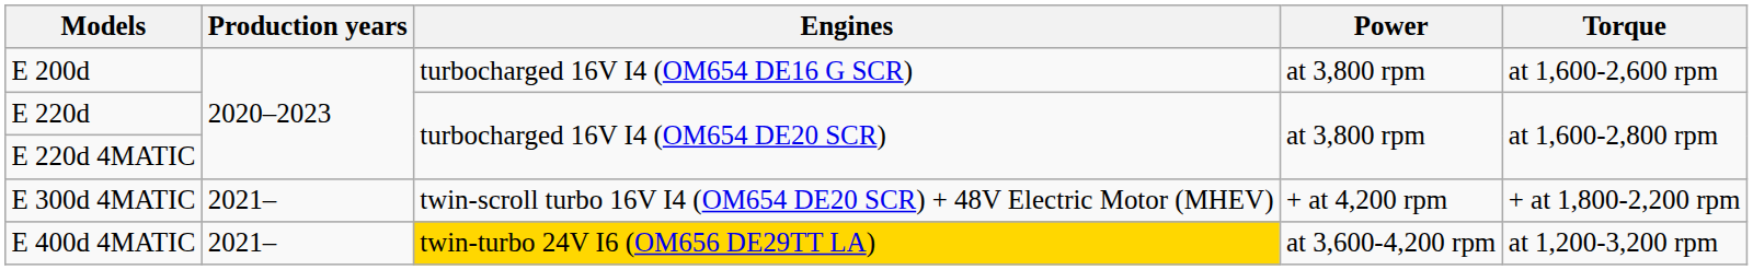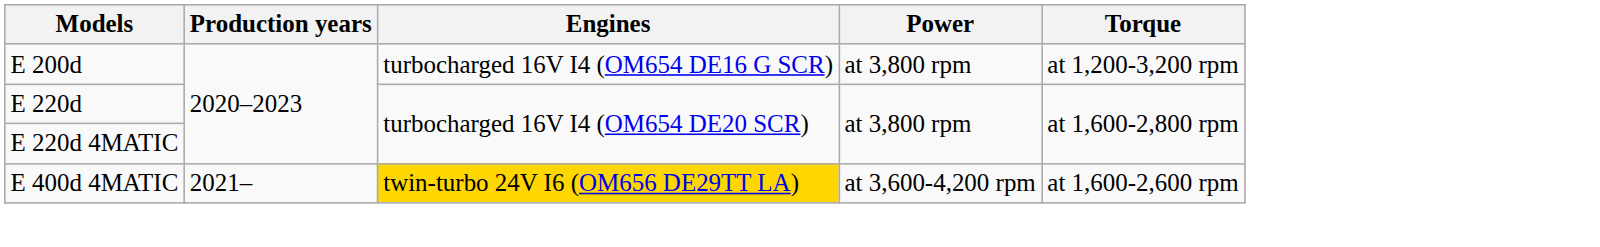 <table class="wikitable">
 <tr>
 <th>Models</th>
 <th>Production years</th>
 <th>Engines</th>
 <th>Power</th>
 <th>Torque</th>
 </tr>
 <tr>
 <td>E 200d</td>
 <td rowspan="3">2020–2023</td>
 <td> turbocharged 16V I4 (<a href='#'>OM654 DE16 G SCR</a>)</td>
 <td> at 3,800 rpm</td>
-<td> at 1,600-2,600 rpm</td>
+<td> at 1,200-3,200 rpm</td>
 </tr>
 <tr>
 <td>E 220d</td>
 <td rowspan="2"> turbocharged 16V I4 (<a href='#'>OM654 DE20 SCR</a>)</td>
 <td rowspan="2"> at 3,800 rpm</td>
 <td rowspan="2"> at 1,600-2,800 rpm</td>
 </tr>
 <tr>
 <td>E 220d 4MATIC</td>
 </tr>
 <tr>
-<td>E 300d 4MATIC</td>
-<td>2021–</td>
-<td> twin-scroll turbo 16V I4 (<a href='#'>OM654 DE20 SCR</a>) + 48V Electric Motor (MHEV)</td>
-<td> +  at 4,200 rpm</td>
-<td> +  at 1,800-2,200 rpm</td>
-</tr>
-<tr>
 <td>E 400d 4MATIC</td>
 <td>2021–</td>
 <td style="background: gold;"> twin-turbo 24V I6 (<a href='#'>OM656 DE29TT LA</a>)</td>
 <td> at 3,600-4,200 rpm</td>
-<td> at 1,200-3,200 rpm</td>
+<td> at 1,600-2,600 rpm</td>
 </tr>
 </table>
